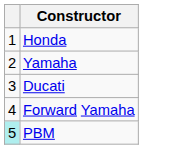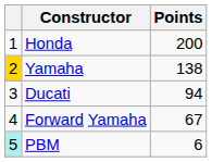 <table class="wikitable" style="font-size: 95%;">
 <tr>
 <th></th>
 <th>Constructor</th>
+<th>Points</th>
 </tr>
 <tr>
 <td align=center>1</td>
 <td> <a href='#'>Honda</a></td>
+<td align=right>200</td>
 </tr>
 <tr>
-<td align=center>2</td>
+<td align=center style="background: gold;">2</td>
 <td> <a href='#'>Yamaha</a></td>
+<td align=right>138</td>
 </tr>
 <tr>
 <td align=center>3</td>
 <td> <a href='#'>Ducati</a></td>
+<td align=right>94</td>
 </tr>
 <tr>
 <td align=center>4</td>
 <td> <a href='#'>Forward</a> <a href='#'>Yamaha</a></td>
+<td align=right>67</td>
 </tr>
 <tr>
 <td align=center style="background: paleturquoise;">5</td>
 <td> <a href='#'>PBM</a></td>
+<td align=right>6</td>
 </tr>
 </table>
